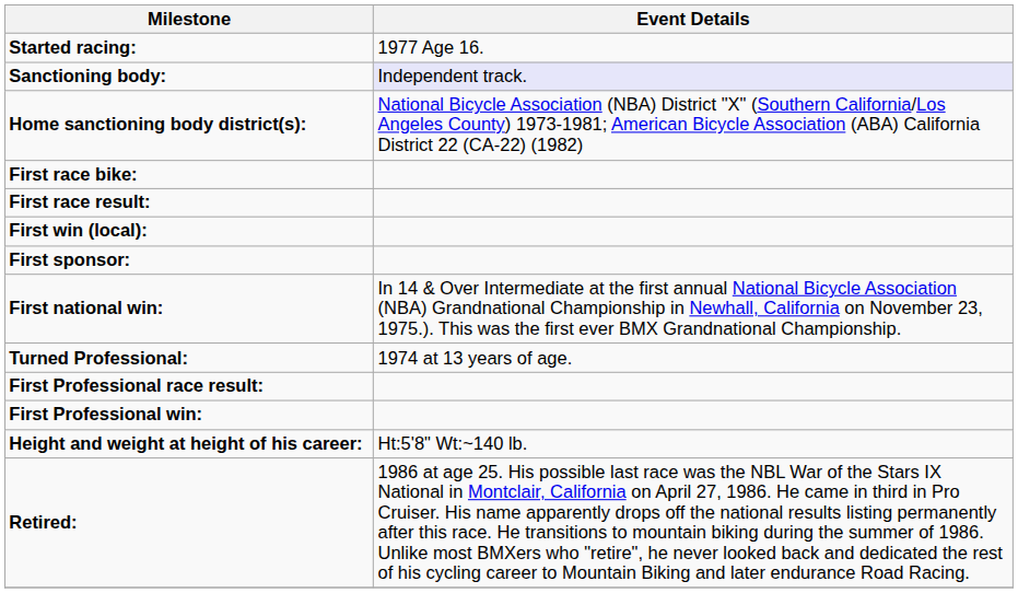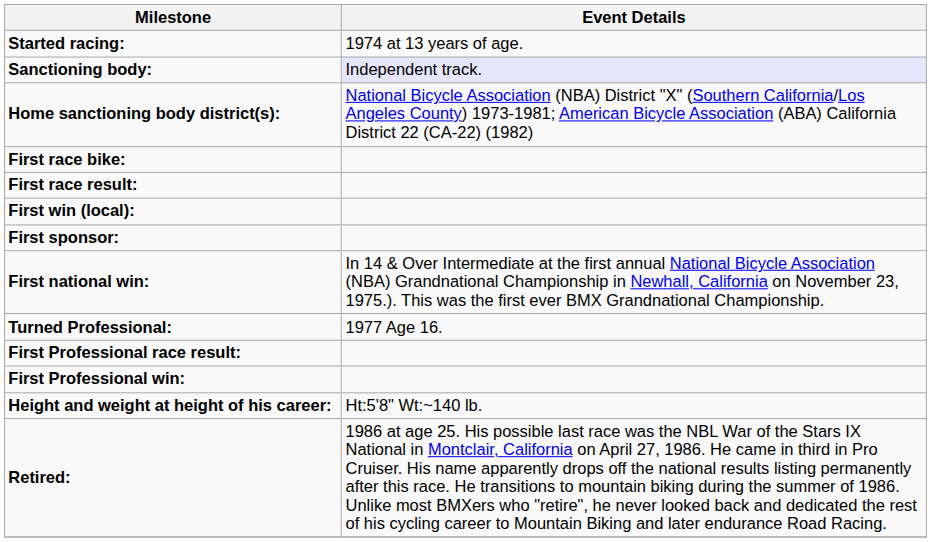 <table class="sortable wikitable">
 <tr>
 <th style="width:20em">Milestone</th>
 <th style="width:35em">Event Details</th>
 </tr>
 <tr>
 <td><strong>Started racing:</strong></td>
-<td>1977 Age 16.</td>
+<td>1974 at 13 years of age.</td>
 </tr>
 <tr>
 <td><strong>Sanctioning body:</strong></td>
 <td style="background: lavender;">Independent track.</td>
 </tr>
 <tr>
 <td><strong>Home sanctioning body district(s):</strong></td>
 <td><a href='#'>National Bicycle Association</a> (NBA) District "X" (<a href='#'>Southern California</a>/<a href='#'>Los Angeles County</a>) 1973-1981; <a href='#'>American Bicycle Association</a> (ABA) California District 22 (CA-22) (1982)</td>
 </tr>
 <tr>
 <td><strong>First race bike:</strong></td>
 <td></td>
 </tr>
 <tr>
 <td><strong>First race result:</strong></td>
 <td></td>
 </tr>
 <tr>
 <td><strong>First win (local):</strong></td>
 <td></td>
 </tr>
 <tr>
 <td><strong>First sponsor:</strong></td>
 <td></td>
 </tr>
 <tr>
 <td><strong>First national win:</strong></td>
 <td>In 14 & Over Intermediate at the first annual <a href='#'>National Bicycle Association</a> (NBA) Grandnational Championship in <a href='#'>Newhall, California</a> on November 23, 1975.). This was the first ever BMX Grandnational Championship.</td>
 </tr>
 <tr>
 <td><strong>Turned Professional:</strong></td>
-<td>1974 at 13 years of age.</td>
+<td>1977 Age 16.</td>
 </tr>
 <tr>
 <td><strong>First Professional race result:</strong></td>
 <td></td>
 </tr>
 <tr>
 <td><strong>First Professional win:</strong></td>
 <td></td>
 </tr>
 <tr>
 <td><strong>Height and weight at height of his career:</strong></td>
 <td>Ht:5'8" Wt:~140 lb.</td>
 </tr>
 <tr>
 <td><strong>Retired:</strong></td>
 <td>1986 at age 25. His possible last race was the NBL War of the Stars IX National in <a href='#'>Montclair, California</a> on April 27, 1986. He came in third in Pro Cruiser. His name apparently drops off the national results listing permanently after this race. He transitions to mountain biking during the summer of 1986. Unlike most BMXers who "retire", he never looked back and dedicated the rest of his cycling career to Mountain Biking and later endurance Road Racing.</td>
 </tr>
 <tr>
 </tr>
 </table>
